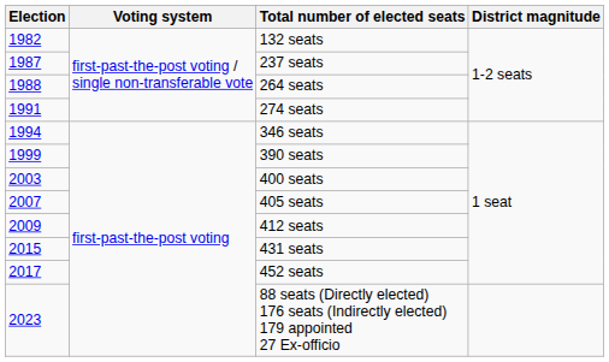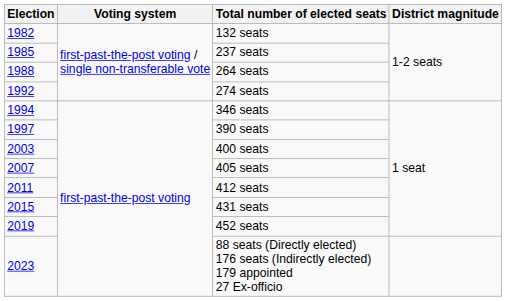 <table class="wikitable">
 <tr>
 <th>Election</th>
 <th>Voting system</th>
 <th>Total number of elected seats</th>
 <th>District magnitude</th>
 </tr>
 <tr>
 <td><a href='#'>1982</a></td>
 <td rowspan="4"><a href='#'>first-past-the-post voting</a> /<br> <a href='#'>single non-transferable vote</a></td>
 <td>132 seats</td>
 <td rowspan="4">1-2 seats</td>
 </tr>
 <tr>
-<td><a href='#'>1987</a></td>
+<td><a href='#'>1985</a></td>
 <td>237 seats</td>
 </tr>
 <tr>
 <td><a href='#'>1988</a></td>
 <td>264 seats</td>
 </tr>
 <tr>
-<td><a href='#'>1991</a></td>
+<td><a href='#'>1992</a></td>
 <td>274 seats</td>
 </tr>
 <tr>
 <td><a href='#'>1994</a></td>
 <td rowspan="8"><a href='#'>first-past-the-post voting</a></td>
 <td>346 seats</td>
 <td rowspan="7">1 seat</td>
 </tr>
 <tr>
-<td><a href='#'>1999</a></td>
+<td><a href='#'>1997</a></td>
 <td>390 seats</td>
 </tr>
 <tr>
 <td><a href='#'>2003</a></td>
 <td>400 seats</td>
 </tr>
 <tr>
 <td><a href='#'>2007</a></td>
 <td>405 seats</td>
 </tr>
 <tr>
-<td><a href='#'>2009</a></td>
+<td><a href='#'>2011</a></td>
 <td>412 seats</td>
 </tr>
 <tr>
 <td><a href='#'>2015</a></td>
 <td>431 seats</td>
 </tr>
 <tr>
-<td><a href='#'>2017</a></td>
+<td><a href='#'>2019</a></td>
 <td>452 seats</td>
 </tr>
 <tr>
 <td><a href='#'>2023</a></td>
 <td>88 seats (Directly elected) <br> 176 seats (Indirectly elected) <br> 179 appointed <br> 27 Ex-officio</td>
 </tr>
 </table>
